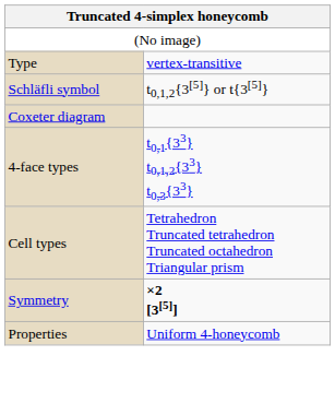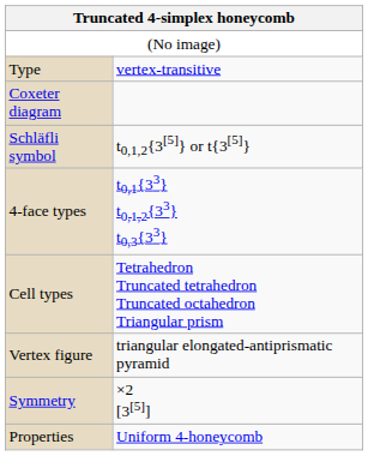 <table class="wikitable" align="right" style="margin-left:10px" width="360">
 <tr>
 <th bgcolor=#e7dcc3 colspan=2>Truncated 4-simplex honeycomb</th>
 </tr>
 <tr>
 <td bgcolor=#ffffff align=center colspan=2>(No image)</td>
 </tr>
 <tr>
 <td bgcolor=#e7dcc3>Type</td>
 <td><a href='#'>vertex-transitive</a></td>
 </tr>
 <tr>
+<td bgcolor=#e7dcc3><a href='#'>Coxeter diagram</a></td>
+<td></td>
+</tr>
+<tr>
 <td bgcolor=#e7dcc3><a href='#'>Schläfli symbol</a></td>
 <td>t<sub>0,1,2</sub>{3<sup>[5]</sup>} or t{3<sup>[5]</sup>}</td>
-</tr>
-<tr>
-<td bgcolor=#e7dcc3><a href='#'>Coxeter diagram</a></td>
-<td></td>
 </tr>
 <tr>
 <td bgcolor=#e7dcc3>4-face types</td>
 <td><a href='#'>t<sub>0,1</sub>{3<sup>3</sup>}</a> <br><a href='#'>t<sub>0,1,2</sub>{3<sup>3</sup>}</a> <br><a href='#'>t<sub>0,3</sub>{3<sup>3</sup>}</a> </td>
 </tr>
 <tr>
 <td bgcolor=#e7dcc3>Cell types</td>
 <td><a href='#'>Tetrahedron</a> <br><a href='#'>Truncated tetrahedron</a> <br><a href='#'>Truncated octahedron</a> <br><a href='#'>Triangular prism</a> </td>
 </tr>
 <tr>
+<td bgcolor=#e7dcc3>Vertex figure</td>
+<td>triangular elongated-antiprismatic pyramid</td>
+</tr>
+<tr>
 <td bgcolor=#e7dcc3><a href='#'>Symmetry</a></td>
-<td><strong>×2<br>[3<sup>[5]</sup>]</strong></td>
+<td>×2<br>[3<sup>[5]</sup>]</td>
 </tr>
 <tr>
 <td bgcolor=#e7dcc3>Properties</td>
 <td><a href='#'>Uniform 4-honeycomb</a></td>
 </tr>
 </table>
